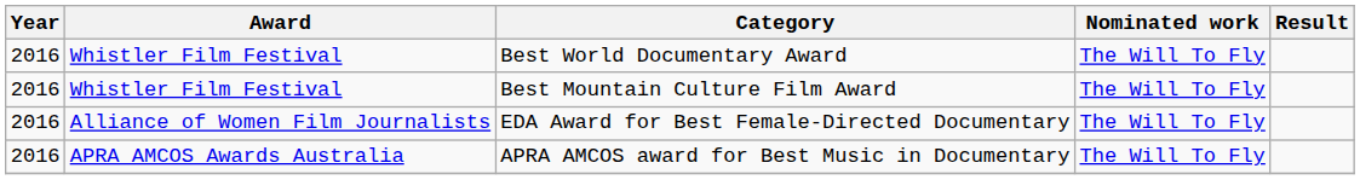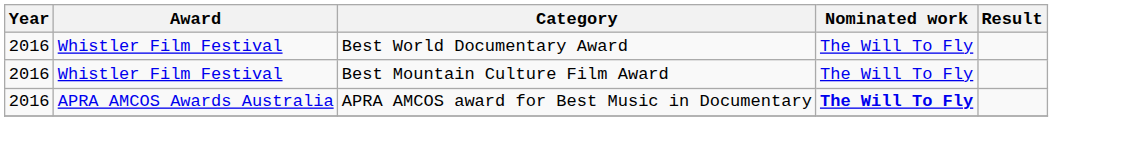 <table class="wikitable">
 <tr>
 <th>Year</th>
 <th>Award</th>
 <th>Category</th>
 <th>Nominated work</th>
 <th>Result</th>
 </tr>
 <tr>
 <td>2016</td>
 <td><a href='#'>Whistler Film Festival</a></td>
 <td>Best World Documentary Award</td>
 <td><a href='#'>The Will To Fly</a></td>
 <td></td>
 </tr>
 <tr>
 <td>2016</td>
 <td><a href='#'>Whistler Film Festival</a></td>
 <td>Best Mountain Culture Film Award</td>
 <td><a href='#'>The Will To Fly</a></td>
 <td></td>
 </tr>
 <tr>
 <td>2016</td>
-<td><a href='#'>Alliance of Women Film Journalists</a></td>
-<td>EDA Award for Best Female-Directed Documentary</td>
-<td><a href='#'>The Will To Fly</a></td>
-<td></td>
-</tr>
-<tr>
-<td>2016</td>
 <td><a href='#'>APRA AMCOS Awards Australia</a></td>
 <td>APRA AMCOS award for Best Music in Documentary</td>
-<td><a href='#'>The Will To Fly</a></td>
+<td><strong><a href='#'>The Will To Fly</a></strong></td>
 <td></td>
 </tr>
 <tr>
 </tr>
 </table>
